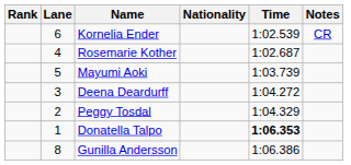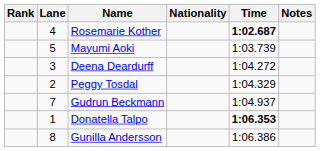 <table class="wikitable sortable" style="text-align:center">
 <tr>
 <th>Rank</th>
 <th>Lane</th>
 <th>Name</th>
 <th>Nationality</th>
 <th>Time</th>
 <th>Notes</th>
 </tr>
 <tr>
 <td></td>
-<td>6</td>
-<td align=left><a href='#'>Kornelia Ender</a></td>
-<td align=left></td>
-<td>1:02.539</td>
-<td><a href='#'>CR</a></td>
-</tr>
-<tr>
-<td></td>
 <td>4</td>
 <td align=left><a href='#'>Rosemarie Kother</a></td>
 <td align=left></td>
-<td>1:02.687</td>
+<td><strong>1:02.687</strong></td>
 <td></td>
 </tr>
 <tr>
 <td></td>
 <td>5</td>
 <td align=left><a href='#'>Mayumi Aoki</a></td>
 <td align=left></td>
 <td>1:03.739</td>
 <td></td>
 </tr>
 <tr>
 <td></td>
 <td>3</td>
 <td align=left><a href='#'>Deena Deardurff</a></td>
 <td align=left></td>
 <td>1:04.272</td>
 <td></td>
 </tr>
 <tr>
 <td></td>
 <td>2</td>
 <td align=left><a href='#'>Peggy Tosdal</a></td>
 <td align=left></td>
 <td>1:04.329</td>
 <td></td>
 </tr>
 <tr>
 <td></td>
+<td>7</td>
+<td align=left><a href='#'>Gudrun Beckmann</a></td>
+<td align=left></td>
+<td>1:04.937</td>
+<td></td>
+</tr>
+<tr>
+<td></td>
 <td>1</td>
 <td align=left><a href='#'>Donatella Talpo</a></td>
 <td align=left></td>
 <td><strong>1:06.353</strong></td>
 <td></td>
 </tr>
 <tr>
 <td></td>
 <td>8</td>
 <td align=left><a href='#'>Gunilla Andersson</a></td>
 <td align=left></td>
 <td>1:06.386</td>
 <td></td>
 </tr>
 </table>
